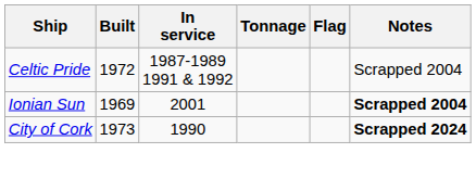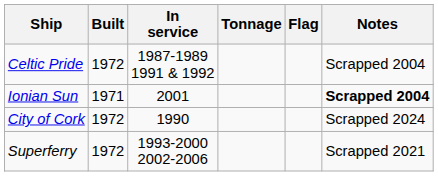 <table class="wikitable">
 <tr>
 <th>Ship</th>
 <th>Built</th>
 <th>In<br>service</th>
 <th>Tonnage</th>
 <th>Flag</th>
 <th>Notes</th>
 </tr>
 <tr>
 <td><a href='#'><em>Celtic Pride</em></a></td>
 <td align="Center">1972</td>
 <td align="Center">1987-1989<br>1991 & 1992</td>
 <td></td>
 <td></td>
 <td>Scrapped 2004</td>
 </tr>
 <tr>
 <td><em><a href='#'>Ionian Sun</a></em></td>
-<td align="Center">1969</td>
+<td align="Center">1971</td>
 <td align="Center">2001</td>
 <td></td>
 <td></td>
 <td><strong>Scrapped 2004</strong></td>
 </tr>
 <tr>
 <td><a href='#'><em>City of Cork</em></a></td>
-<td align="Center">1973</td>
+<td align="Center">1972</td>
 <td align="Center">1990</td>
 <td></td>
 <td></td>
-<td><strong>Scrapped 2024</strong></td>
+<td>Scrapped 2024</td>
+</tr>
+<tr>
+<td><em>Superferry</em></td>
+<td align="Center">1972</td>
+<td align="Center">1993-2000<br>2002-2006</td>
+<td></td>
+<td></td>
+<td>Scrapped 2021</td>
 </tr>
 </table>
